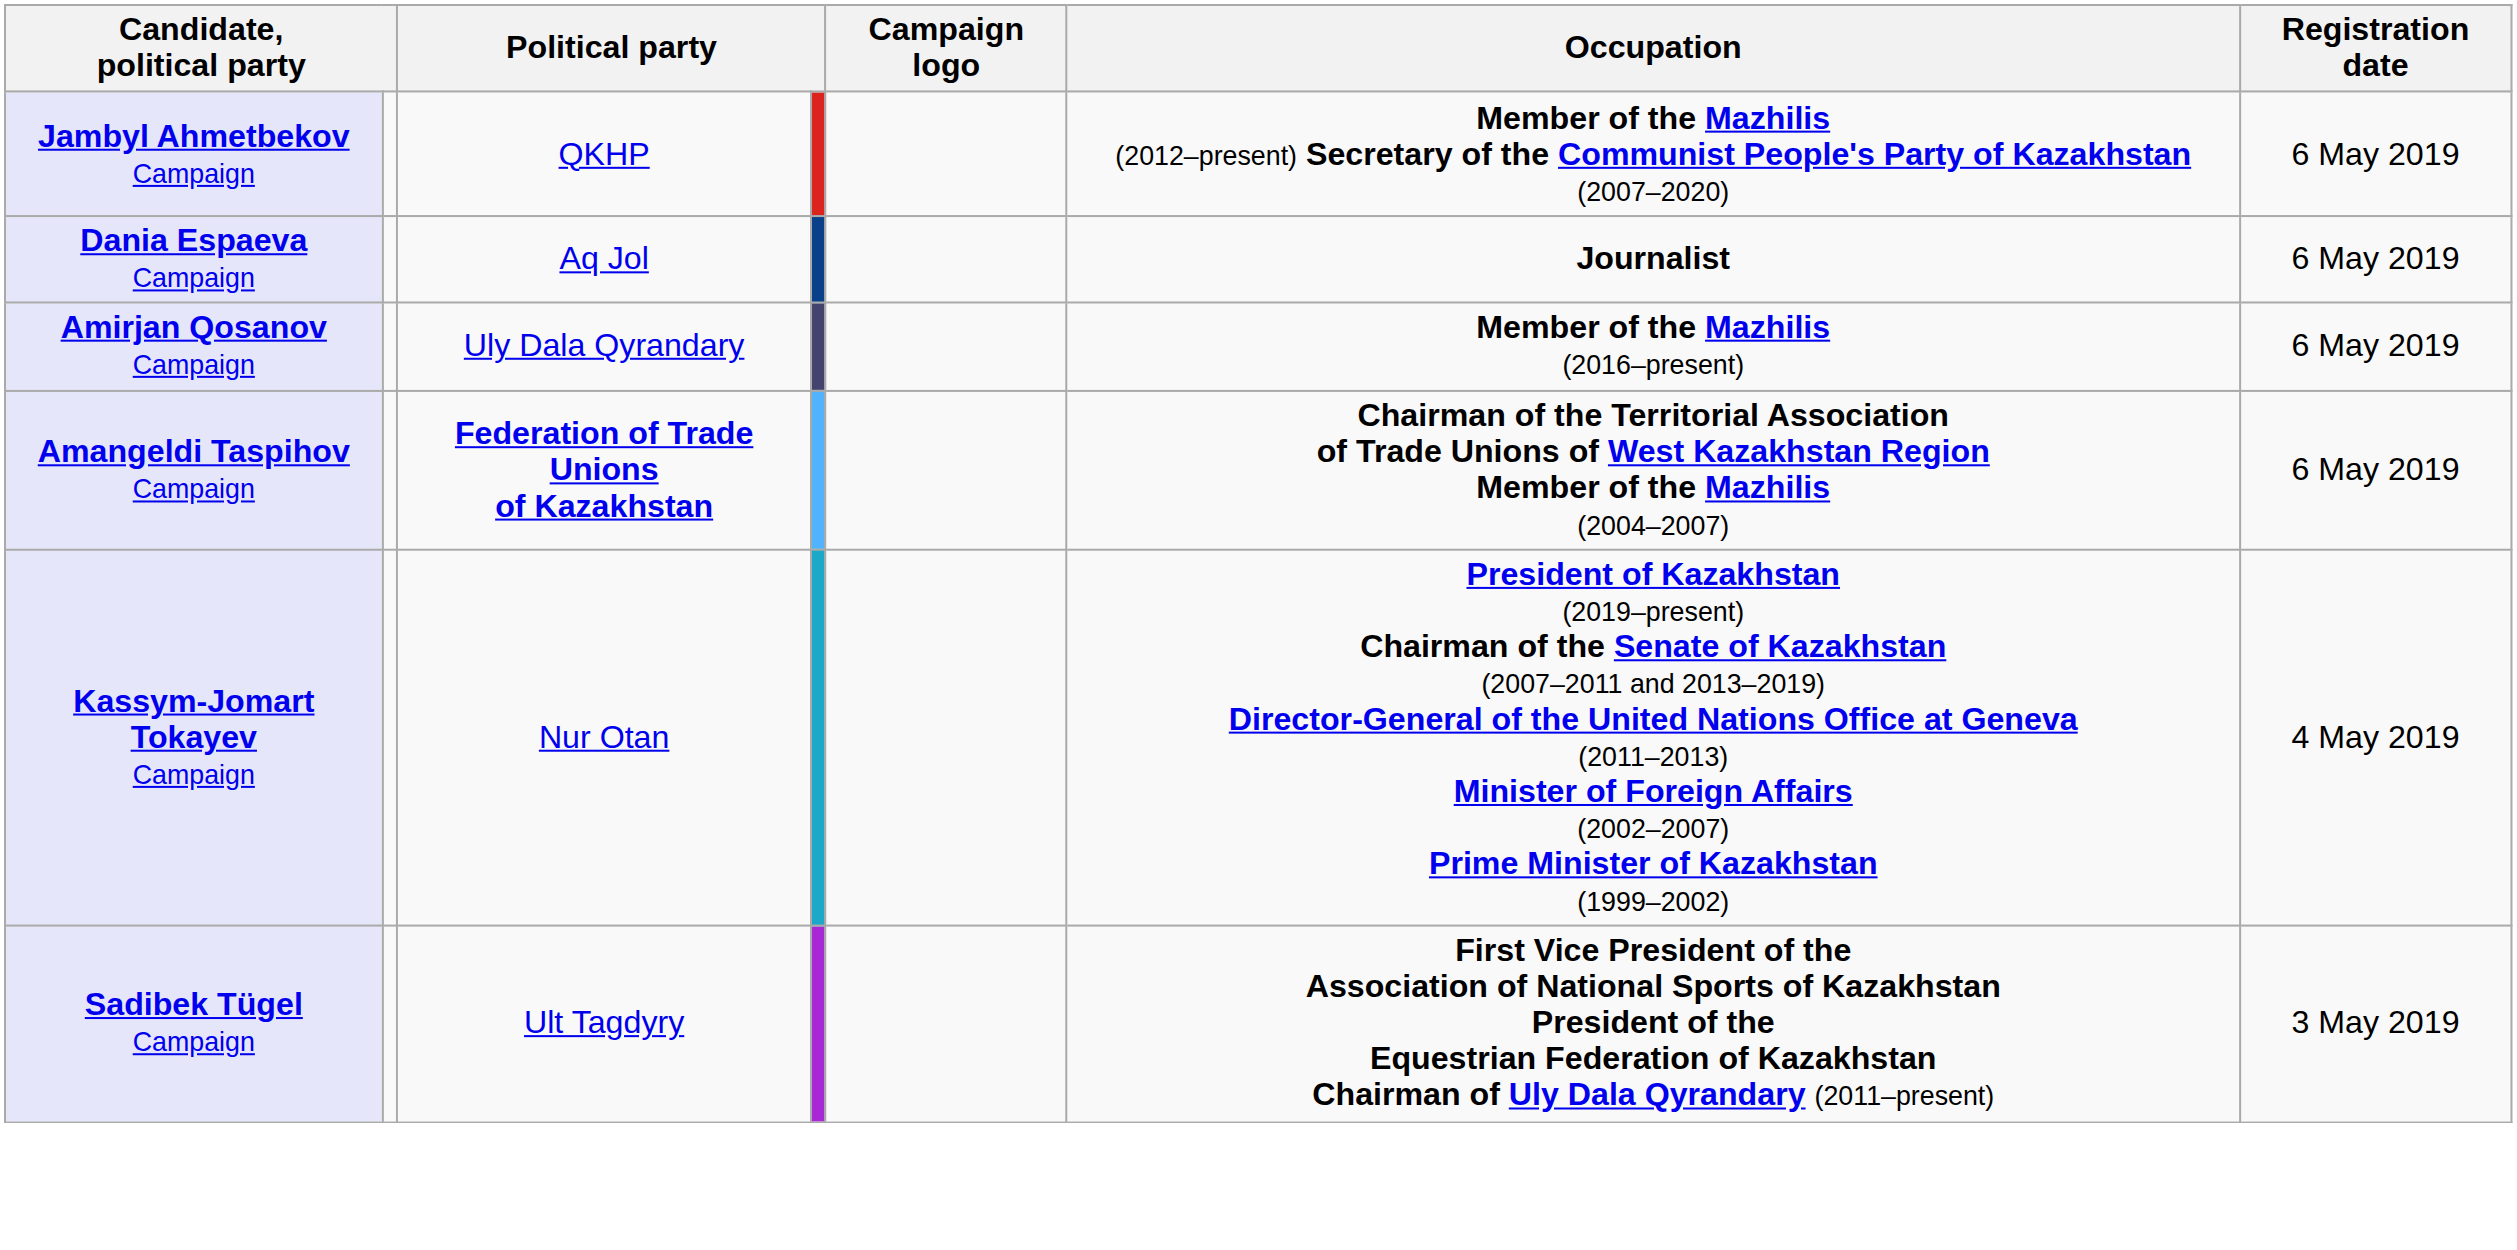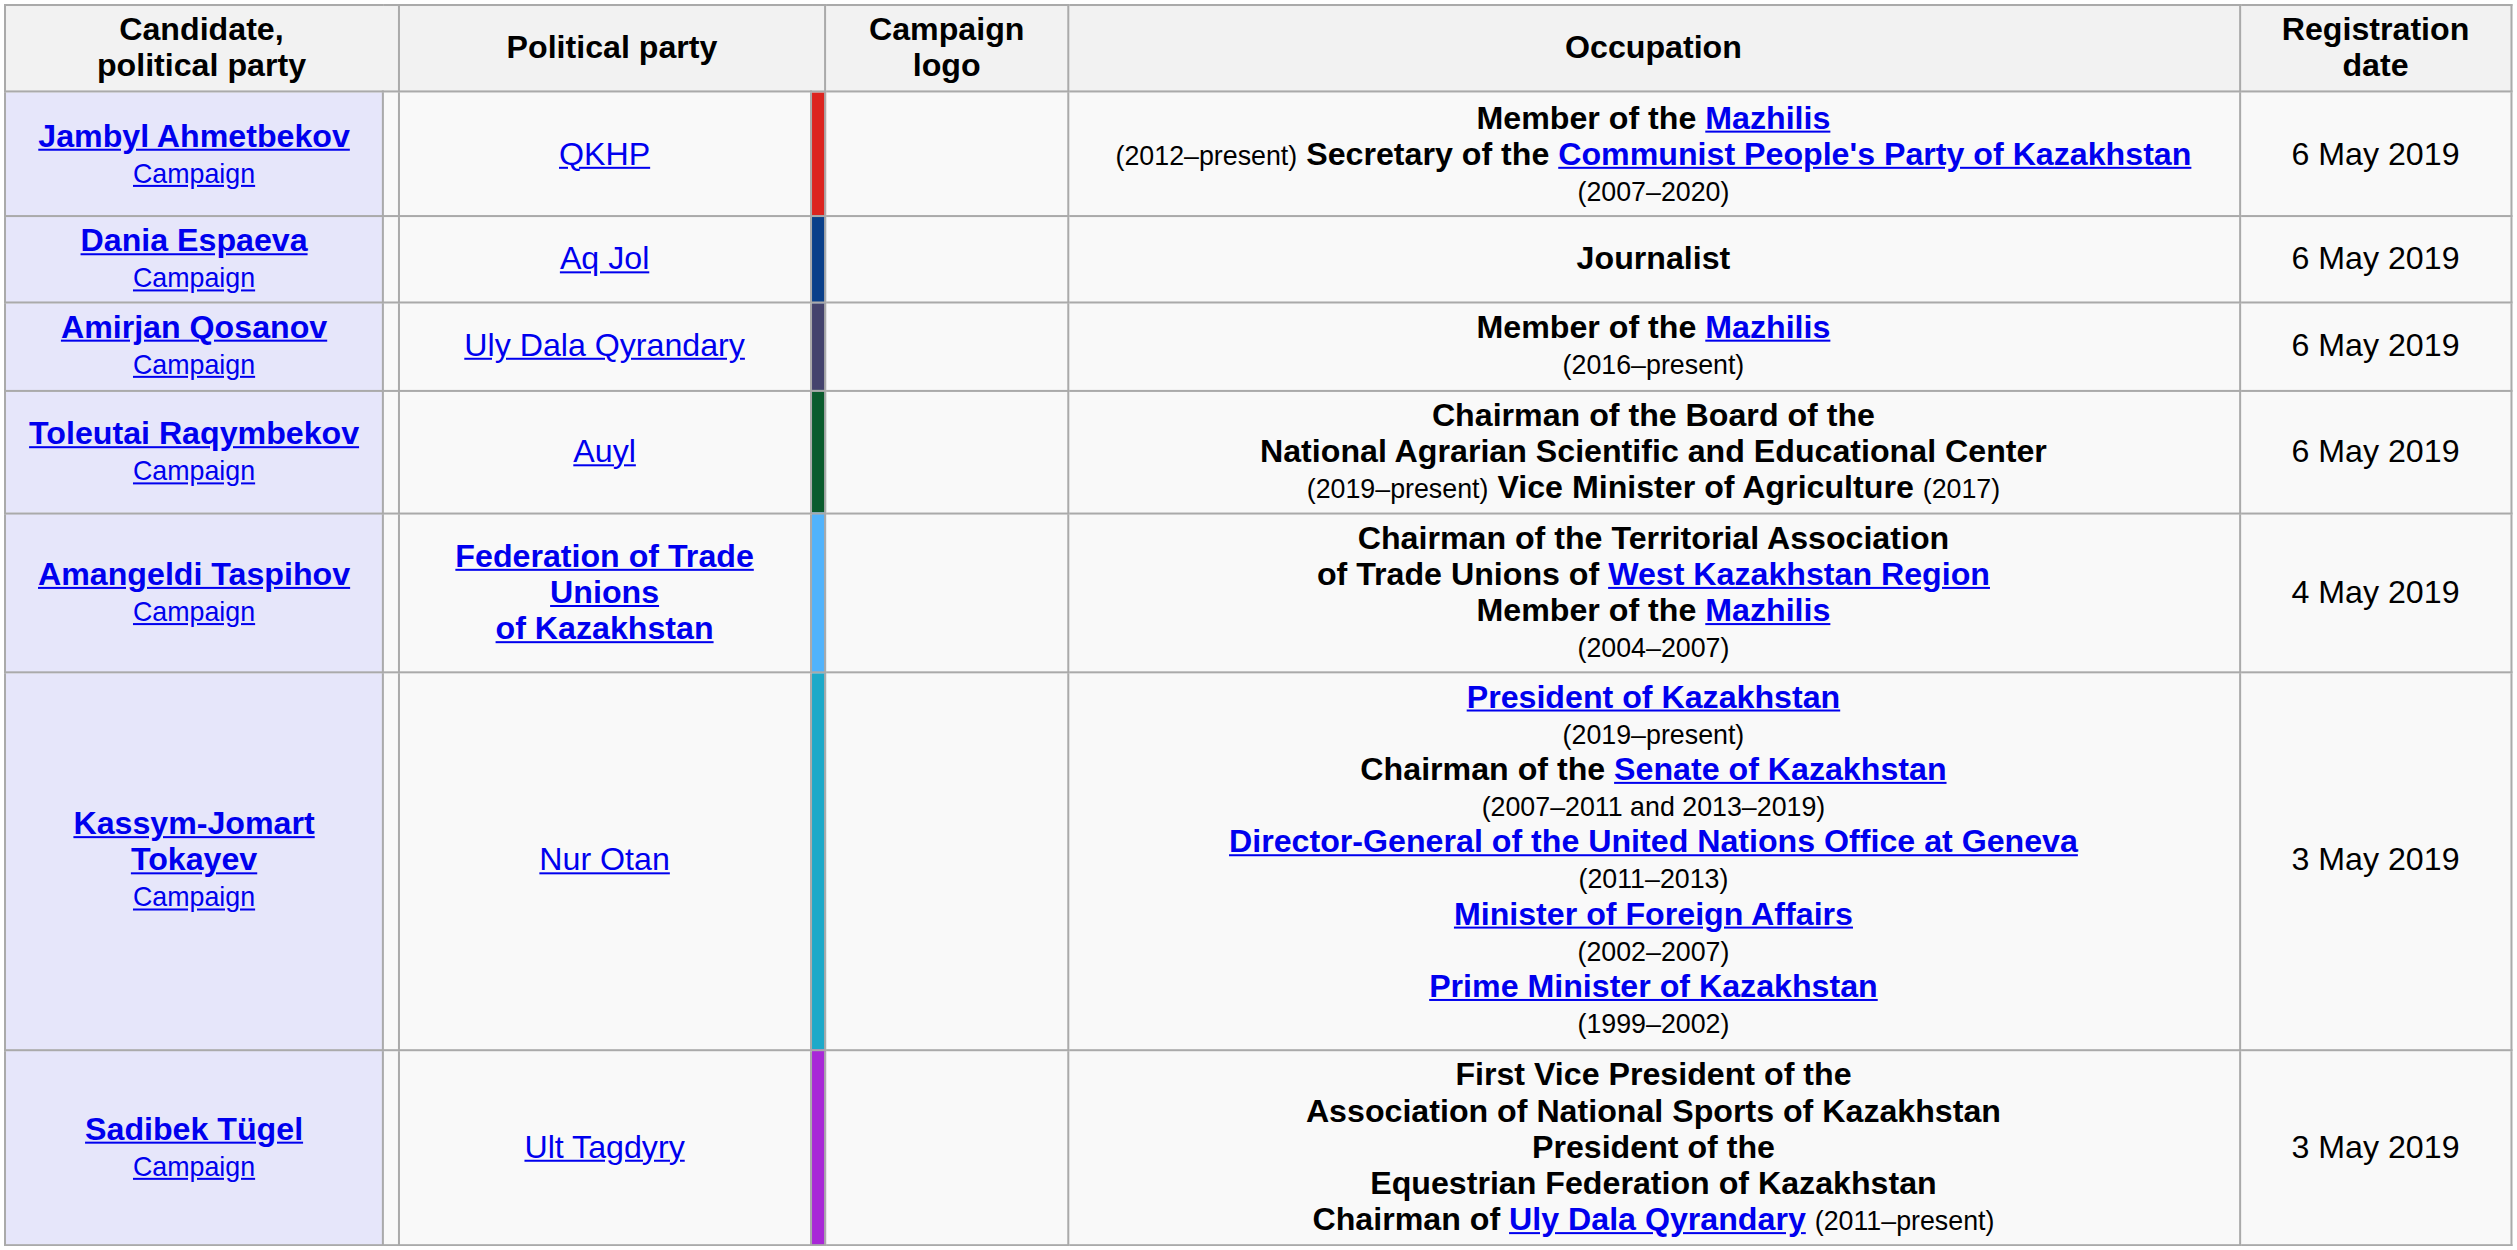 <table class="wikitable" style="text-align:center">
 <tr>
 <th colspan="2">Candidate,<br>political party</th>
 <th colspan="2">Political party</th>
 <th>Campaign logo</th>
 <th>Occupation</th>
 <th>Registration date</th>
 </tr>
 <tr>
 <td style="background:lavender;"><strong><a href='#'>Jambyl Ahmetbekov</a></strong><br><a href='#'><small>Campaign</small></a></td>
 <td></td>
 <td><a href='#'>QKHP</a></td>
 <td style="background-color:#DC241f;"></td>
 <td></td>
 <td><strong>Member of the <a href='#'>Mazhilis</a></strong><br><small>(2012–present)</small> <strong>Secretary of the <a href='#'>Communist People's Party of Kazakhstan</a></strong> <small>(2007–2020)</small></td>
 <td>6 May 2019</td>
 </tr>
 <tr>
 <td style="background:lavender;"><strong><a href='#'>Dania Espaeva</a></strong><br><a href='#'><small>Campaign</small></a></td>
 <td></td>
 <td><a href='#'>Aq Jol</a></td>
 <td style="background-color:#0A408A;"></td>
 <td></td>
 <td><strong>Journalist</strong></td>
 <td>6 May 2019</td>
 </tr>
 <tr>
 <td style="background:lavender;"><strong><a href='#'>Amirjan Qosanov</a></strong><br><a href='#'><small>Campaign</small></a></td>
 <td></td>
 <td><a href='#'>Uly Dala Qyrandary</a></td>
 <td style="background-color:#44436D;"></td>
 <td></td>
 <td><strong>Member of the <a href='#'>Mazhilis</a></strong><br><small>(2016–present)</small></td>
 <td>6 May 2019</td>
 </tr>
 <tr>
+<td style="background:lavender;"><strong><a href='#'>Toleutai Raqymbekov</a></strong><br><a href='#'><small>Campaign</small></a></td>
+<td></td>
+<td><a href='#'>Auyl</a></td>
+<td style="background-color:#0A5B2D;"></td>
+<td></td>
+<td><strong>Chairman of the Board of the<br>National Agrarian Scientific and Educational Center</strong><br><small>(2019–present)</small> <strong>Vice Minister of Agriculture</strong> <small>(2017)</small></td>
+<td>6 May 2019</td>
+</tr>
+<tr>
 <td style="background:lavender;"><strong><a href='#'>Amangeldi Taspihov</a></strong><br><a href='#'><small>Campaign</small></a></td>
 <td></td>
 <td><strong><a href='#'>Federation of Trade Unions<br>of Kazakhstan</a></strong></td>
 <td style="background-color:#51B3FC;"></td>
 <td></td>
 <td><strong>Chairman of the Territorial Association<br>of Trade Unions of <a href='#'>West Kazakhstan Region</a></strong><br><strong>Member of the <a href='#'>Mazhilis</a></strong><br><small>(2004–2007)</small></td>
-<td>6 May 2019</td>
+<td>4 May 2019</td>
 </tr>
 <tr>
 <td style="background:lavender;"><strong><a href='#'>Kassym-Jomart Tokayev</a></strong><br><a href='#'><small>Campaign</small></a></td>
 <td></td>
 <td><a href='#'>Nur Otan</a></td>
 <td style="background-color:#1CA9C9;"></td>
 <td></td>
 <td><strong><a href='#'>President of Kazakhstan</a></strong><br><small>(2019–present)</small><br><strong>Chairman of the <a href='#'>Senate of Kazakhstan</a></strong><br><small>(2007–2011 and 2013–2019)</small><br><strong><a href='#'>Director-General of the United Nations Office at Geneva</a></strong><br><small>(2011–2013)</small><br><strong><a href='#'>Minister of Foreign Affairs</a></strong><br><small>(2002–2007)</small><br><strong><a href='#'>Prime Minister of Kazakhstan</a></strong><br><small>(1999–2002)</small></td>
-<td>4 May 2019</td>
+<td>3 May 2019</td>
 </tr>
 <tr>
 <td style="background:lavender;"><strong><a href='#'>Sadibek Tügel</a></strong><br><a href='#'><small>Campaign</small></a></td>
 <td></td>
 <td><a href='#'>Ult Tagdyry</a></td>
 <td style="background-color:#A828D7;"></td>
 <td></td>
 <td><strong>First Vice President of the<br>Association of National Sports of Kazakhstan</strong><br><strong>President of the<br>Equestrian Federation of Kazakhstan</strong><br><strong>Chairman of <a href='#'>Uly Dala Qyrandary</a></strong> <small>(2011–present)</small></td>
 <td>3 May 2019</td>
 </tr>
 </table>
